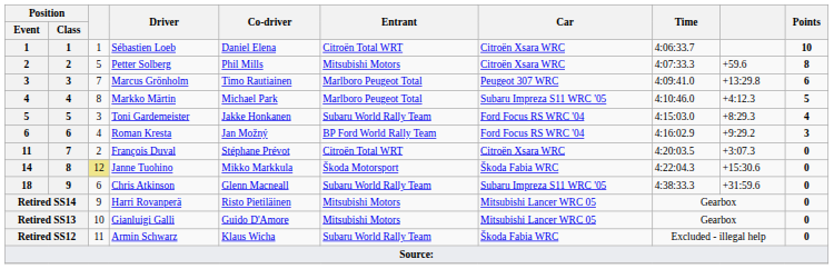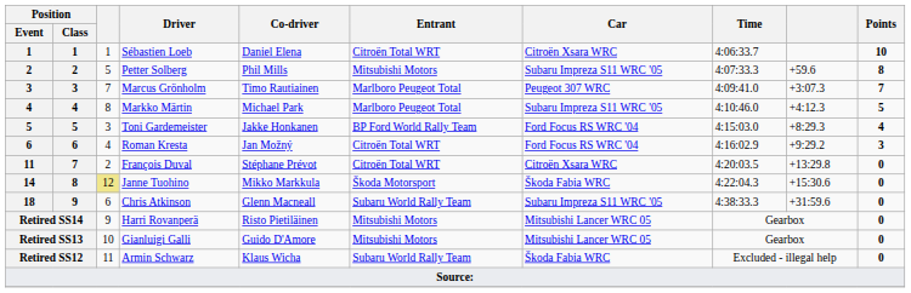 <table class="wikitable" width=85% style="font-size: 85%;">
 <tr>
 <th colspan="2">Position</th>
 <th rowspan="2"></th>
 <th rowspan="2">Driver</th>
 <th rowspan="2">Co-driver</th>
 <th rowspan="2">Entrant</th>
 <th rowspan="2">Car</th>
 <th rowspan="2">Time</th>
 <th rowspan="2"></th>
 <th rowspan="2">Points</th>
 </tr>
 <tr>
 <th>Event</th>
 <th>Class</th>
 </tr>
 <tr>
 <th>1</th>
 <th>1</th>
 <td align="center">1</td>
 <td> <a href='#'>Sébastien Loeb</a></td>
 <td> <a href='#'>Daniel Elena</a></td>
 <td> <a href='#'>Citroën Total WRT</a></td>
 <td><a href='#'>Citroën Xsara WRC</a></td>
 <td>4:06:33.7</td>
 <td></td>
 <td align="center"><strong>10</strong></td>
 </tr>
 <tr>
 <th>2</th>
 <th>2</th>
 <td align="center">5</td>
 <td> <a href='#'>Petter Solberg</a></td>
 <td> <a href='#'>Phil Mills</a></td>
 <td> <a href='#'>Mitsubishi Motors</a></td>
-<td><a href='#'>Citroën Xsara WRC</a></td>
+<td><a href='#'>Subaru Impreza S11 WRC '05</a></td>
 <td>4:07:33.3</td>
 <td>+59.6</td>
 <td align="center"><strong>8</strong></td>
 </tr>
 <tr>
 <th>3</th>
 <th>3</th>
 <td align="center">7</td>
 <td> <a href='#'>Marcus Grönholm</a></td>
 <td> <a href='#'>Timo Rautiainen</a></td>
 <td> <a href='#'>Marlboro Peugeot Total</a></td>
 <td><a href='#'>Peugeot 307 WRC</a></td>
 <td>4:09:41.0</td>
-<td>+13:29.8</td>
-<td align="center"><strong>6</strong></td>
+<td>+3:07.3</td>
+<td align="center"><strong>7</strong></td>
 </tr>
 <tr>
 <th>4</th>
 <th>4</th>
 <td align="center">8</td>
 <td> <a href='#'>Markko Märtin</a></td>
 <td> <a href='#'>Michael Park</a></td>
 <td> <a href='#'>Marlboro Peugeot Total</a></td>
 <td><a href='#'>Subaru Impreza S11 WRC '05</a></td>
 <td>4:10:46.0</td>
 <td>+4:12.3</td>
 <td align="center"><strong>5</strong></td>
 </tr>
 <tr>
 <th>5</th>
 <th>5</th>
 <td align="center">3</td>
 <td> <a href='#'>Toni Gardemeister</a></td>
 <td> <a href='#'>Jakke Honkanen</a></td>
-<td> <a href='#'>Subaru World Rally Team</a></td>
+<td> <a href='#'>BP Ford World Rally Team</a></td>
 <td><a href='#'>Ford Focus RS WRC '04</a></td>
 <td>4:15:03.0</td>
 <td>+8:29.3</td>
 <td align="center"><strong>4</strong></td>
 </tr>
 <tr>
 <th>6</th>
 <th>6</th>
 <td align="center">4</td>
 <td> <a href='#'>Roman Kresta</a></td>
 <td> <a href='#'>Jan Možný</a></td>
-<td> <a href='#'>BP Ford World Rally Team</a></td>
+<td> <a href='#'>Citroën Total WRT</a></td>
 <td><a href='#'>Ford Focus RS WRC '04</a></td>
 <td>4:16:02.9</td>
 <td>+9:29.2</td>
 <td align="center"><strong>3</strong></td>
 </tr>
 <tr>
 <th>11</th>
 <th>7</th>
 <td align="center">2</td>
 <td> <a href='#'>François Duval</a></td>
 <td> <a href='#'>Stéphane Prévot</a></td>
 <td> <a href='#'>Citroën Total WRT</a></td>
 <td><a href='#'>Citroën Xsara WRC</a></td>
 <td>4:20:03.5</td>
-<td>+3:07.3</td>
+<td>+13:29.8</td>
 <td align="center"><strong>0</strong></td>
 </tr>
 <tr>
 <th>14</th>
 <th>8</th>
 <td align="center" style="background: khaki;">12</td>
 <td> <a href='#'>Janne Tuohino</a></td>
 <td> <a href='#'>Mikko Markkula</a></td>
 <td> <a href='#'>Škoda Motorsport</a></td>
 <td><a href='#'>Škoda Fabia WRC</a></td>
 <td>4:22:04.3</td>
 <td>+15:30.6</td>
 <td align="center"><strong>0</strong></td>
 </tr>
 <tr>
 <th>18</th>
 <th>9</th>
 <td align="center">6</td>
 <td> <a href='#'>Chris Atkinson</a></td>
 <td> <a href='#'>Glenn Macneall</a></td>
 <td> <a href='#'>Subaru World Rally Team</a></td>
 <td><a href='#'>Subaru Impreza S11 WRC '05</a></td>
 <td>4:38:33.3</td>
 <td>+31:59.6</td>
 <td align="center"><strong>0</strong></td>
 </tr>
 <tr>
 <th colspan="2">Retired SS14</th>
 <td align="center">9</td>
 <td> <a href='#'>Harri Rovanperä</a></td>
 <td> <a href='#'>Risto Pietiläinen</a></td>
 <td> <a href='#'>Mitsubishi Motors</a></td>
 <td><a href='#'>Mitsubishi Lancer WRC 05</a></td>
 <td align="center" colspan="2">Gearbox</td>
 <td align="center"><strong>0</strong></td>
 </tr>
 <tr>
 <th colspan="2">Retired SS13</th>
 <td align="center">10</td>
 <td> <a href='#'>Gianluigi Galli</a></td>
 <td> <a href='#'>Guido D'Amore</a></td>
 <td> <a href='#'>Mitsubishi Motors</a></td>
 <td><a href='#'>Mitsubishi Lancer WRC 05</a></td>
 <td align="center" colspan="2">Gearbox</td>
 <td align="center"><strong>0</strong></td>
 </tr>
 <tr>
 <th colspan="2">Retired SS12</th>
 <td align="center">11</td>
 <td> <a href='#'>Armin Schwarz</a></td>
 <td> <a href='#'>Klaus Wicha</a></td>
 <td> <a href='#'>Subaru World Rally Team</a></td>
 <td><a href='#'>Škoda Fabia WRC</a></td>
 <td align="center" colspan="2">Excluded - illegal help</td>
 <td align="center"><strong>0</strong></td>
 </tr>
 <tr>
 <td style="background-color:#EAECF0; text-align:center" colspan="10"><strong>Source:</strong></td>
 </tr>
 <tr>
 </tr>
 </table>
